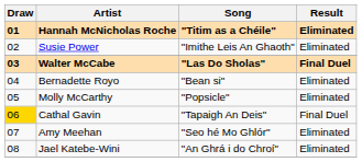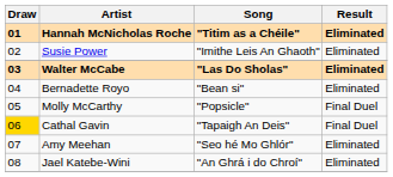 <table class="sortable wikitable">
 <tr>
 <th>Draw</th>
 <th>Artist</th>
 <th>Song</th>
 <th>Result</th>
 </tr>
 <tr style="font-weight: bold; background: navajowhite;">
 <td>01</td>
 <td>Hannah McNicholas Roche</td>
 <td>"Titim as a Chéile"</td>
 <td>Eliminated</td>
 </tr>
 <tr>
 <td>02</td>
 <td><a href='#'>Susie Power</a></td>
 <td>"Imithe Leis An Ghaoth"</td>
 <td>Eliminated</td>
 </tr>
 <tr>
 </tr>
 <tr style="font-weight: bold; background: navajowhite;">
 <td>03</td>
 <td>Walter McCabe</td>
 <td>"Las Do Sholas"</td>
-<td>Final Duel</td>
+<td>Eliminated</td>
 </tr>
 <tr>
 <td>04</td>
 <td>Bernadette Royo</td>
 <td>"Bean si"</td>
 <td>Eliminated</td>
 </tr>
 <tr>
 <td>05</td>
 <td>Molly McCarthy</td>
 <td>"Popsicle"</td>
-<td>Eliminated</td>
+<td>Final Duel</td>
 </tr>
 <tr>
 <td style="background: gold;">06</td>
 <td>Cathal Gavin</td>
 <td>"Tapaigh An Deis"</td>
 <td>Final Duel</td>
 </tr>
 <tr>
 <td>07</td>
 <td>Amy Meehan</td>
 <td>"Seo hé Mo Ghlór"</td>
 <td>Eliminated</td>
 </tr>
 <tr>
 <td>08</td>
 <td>Jael Katebe-Wini</td>
 <td>"An Ghrá i do Chroí"</td>
 <td>Eliminated</td>
 </tr>
 <tr>
 </tr>
 </table>
